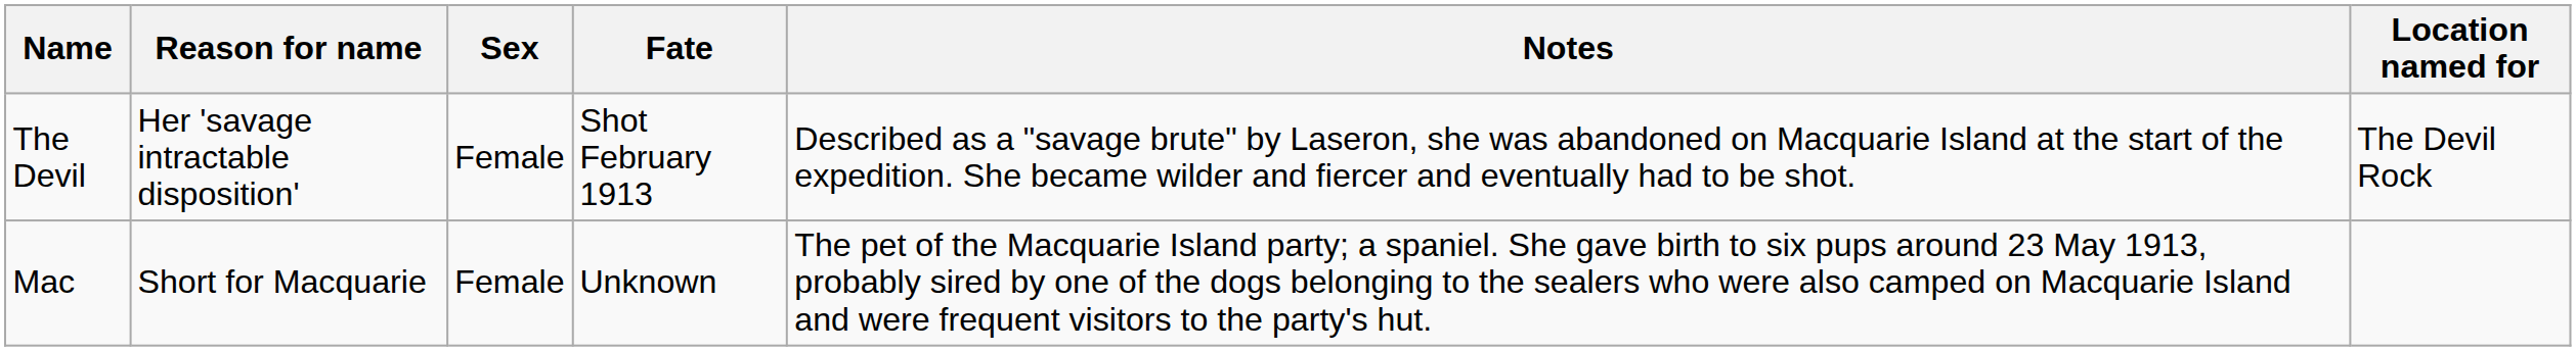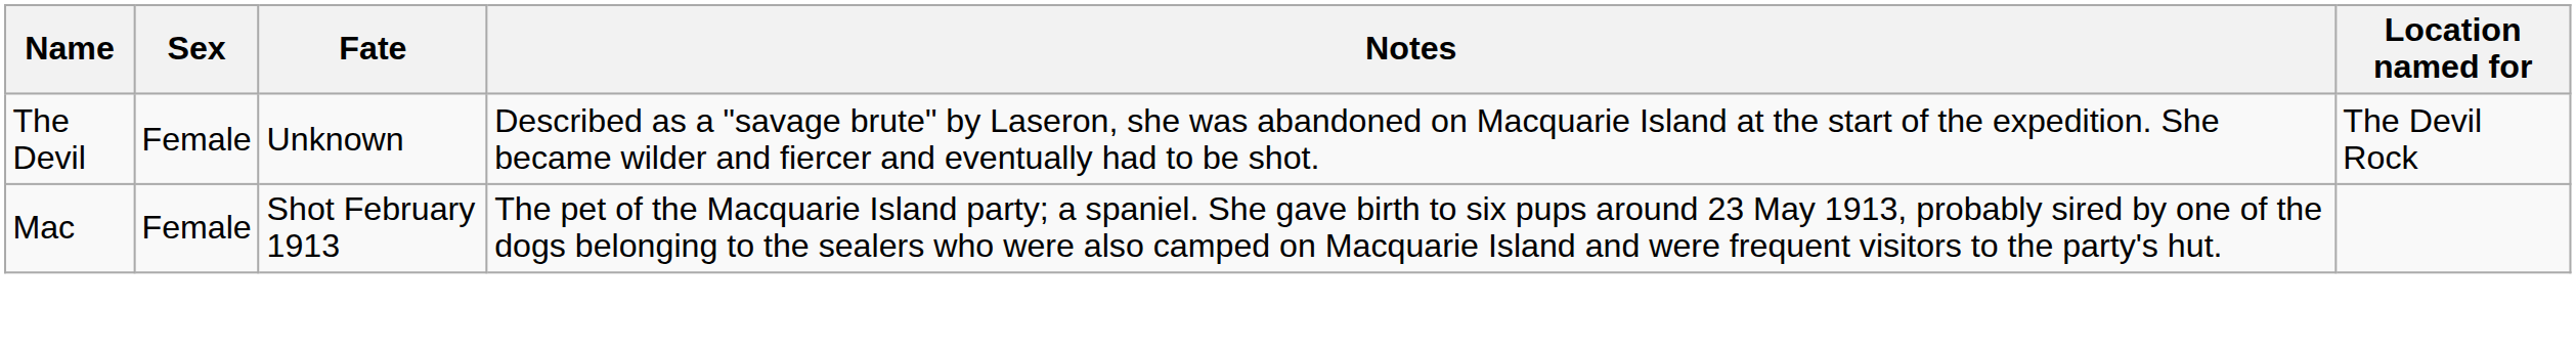 <table class="wikitable sortable">
 <tr>
 <th scope="col">Name</th>
-<th scope="col" class="unsortable">Reason for name</th>
 <th scope="col">Sex</th>
 <th scope="col">Fate</th>
 <th scope="col" class="unsortable">Notes</th>
 <th scope="col">Location named for</th>
 </tr>
 <tr |scope="row">
 <td>The Devil</td>
-<td>Her 'savage intractable disposition'</td>
 <td>Female</td>
-<td>Shot February 1913</td>
+<td>Unknown</td>
 <td>Described as a "savage brute" by Laseron, she was abandoned on Macquarie Island at the start of the expedition. She became wilder and fiercer and eventually had to be shot.</td>
 <td>The Devil Rock</td>
 </tr>
 <tr |scope="row">
 <td>Mac</td>
-<td>Short for Macquarie</td>
 <td>Female</td>
-<td>Unknown</td>
+<td>Shot February 1913</td>
 <td>The pet of the Macquarie Island party; a spaniel. She gave birth to six pups around 23 May 1913, probably sired by one of the dogs belonging to the sealers who were also camped on Macquarie Island and were frequent visitors to the party's hut.</td>
 <td></td>
 </tr>
 </table>
